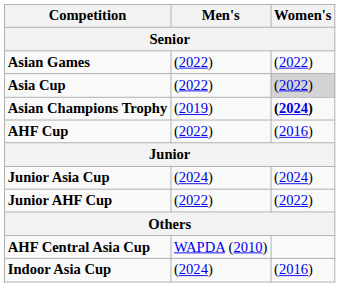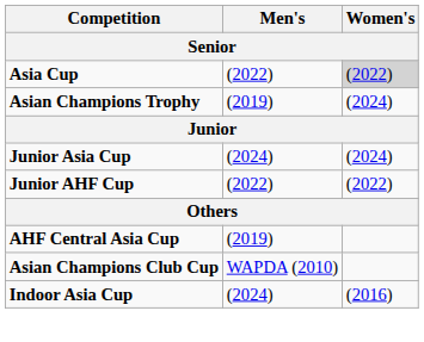 <table class=wikitable>
 <tr>
 <th>Competition</th>
 <th>Men's</th>
 <th>Women's</th>
 </tr>
 <tr>
 <th colspan=3>Senior</th>
 </tr>
 <tr>
-<td><strong>Asian Games</strong></td>
-<td> (<a href='#'>2022</a>)</td>
-<td> (<a href='#'>2022</a>)</td>
-</tr>
-<tr>
 <td><strong>Asia Cup</strong></td>
 <td> (<a href='#'>2022</a>)</td>
 <td style="background: lightgrey;"> (<a href='#'>2022</a>)</td>
 </tr>
 <tr>
 <td><strong>Asian Champions Trophy</strong></td>
 <td> (<a href='#'>2019</a>)</td>
-<td><strong> (<a href='#'>2024</a>)</strong></td>
-</tr>
-<tr>
-<td><strong>AHF Cup</strong></td>
-<td> (<a href='#'>2022</a>)</td>
-<td> (<a href='#'>2016</a>)</td>
+<td> (<a href='#'>2024</a>)</td>
 </tr>
 <tr>
 <th colspan=3>Junior</th>
 </tr>
 <tr>
 <td><strong>Junior Asia Cup</strong></td>
 <td> (<a href='#'>2024</a>)</td>
 <td> (<a href='#'>2024</a>)</td>
 </tr>
 <tr>
 <td><strong>Junior AHF Cup</strong></td>
 <td> (<a href='#'>2022</a>)</td>
 <td> (<a href='#'>2022</a>)</td>
 </tr>
 <tr>
 <th colspan=3>Others</th>
 </tr>
 <tr>
 <td><strong>AHF Central Asia Cup</strong></td>
+<td> (<a href='#'>2019</a>)</td>
+<td></td>
+</tr>
+<tr>
+<td><strong>Asian Champions Club Cup</strong></td>
 <td> <a href='#'>WAPDA</a> (<a href='#'>2010</a>)</td>
 <td></td>
 </tr>
 <tr>
 <td><strong>Indoor Asia Cup</strong></td>
 <td> (<a href='#'>2024</a>)</td>
 <td> (<a href='#'>2016</a>)</td>
 </tr>
 </table>
